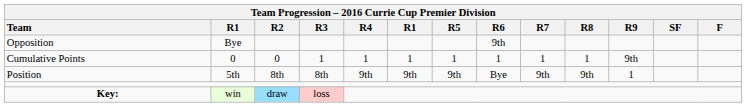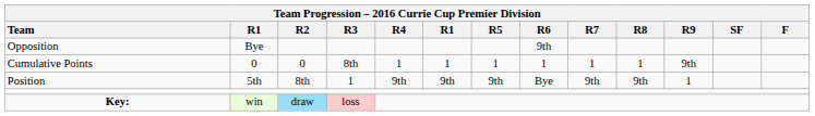 <table class="wikitable collapsible" style="text-align:center; line-height:100%; width:80%; font-size:90%">
 <tr>
 <th colspan=100%>Team Progression – 2016 Currie Cup Premier Division</th>
 </tr>
 <tr>
 <th style="text-align:left; width:28%;">Team</th>
 <th style="width:6%;">R1</th>
 <th style="width:6%;">R2</th>
 <th style="width:6%;">R3</th>
 <th style="width:6%;">R4</th>
 <th style="width:6%;">R1 </th>
 <th style="width:6%;">R5</th>
 <th style="width:6%;">R6</th>
 <th style="width:6%;">R7</th>
 <th style="width:6%;">R8</th>
 <th style="width:6%;">R9</th>
 <th style="width:6%;">SF</th>
 <th style="width:6%;">F</th>
 </tr>
 <tr>
 <td align=left>Opposition</td>
 <td>Bye</td>
 <td></td>
 <td></td>
 <td></td>
 <td></td>
 <td></td>
 <td>9th</td>
 <td></td>
 <td></td>
 <td></td>
 <td> </td>
 <td> </td>
 </tr>
 <tr>
 <td align=left>Cumulative Points</td>
 <td>0</td>
 <td>0</td>
-<td>1</td>
+<td>8th</td>
 <td>1</td>
 <td>1</td>
 <td>1</td>
 <td>1</td>
 <td>1</td>
 <td>1</td>
 <td>9th</td>
 <td> </td>
 <td> </td>
 </tr>
 <tr>
 <td align=left>Position</td>
 <td>5th</td>
 <td>8th</td>
-<td>8th</td>
+<td>1</td>
 <td>9th</td>
 <td>9th</td>
 <td>9th</td>
 <td>Bye</td>
 <td>9th</td>
 <td>9th</td>
 <td>1</td>
 <td> </td>
 <td> </td>
 </tr>
 <tr>
 <td colspan="100%" style="text-align:center;"></td>
 </tr>
 <tr>
 <td><strong>Key:</strong></td>
 <td style="background:#E8FFD8;">win</td>
 <td style="background:#97DEFF;">draw</td>
 <td style="background:#FFCCCC;">loss</td>
 <td colspan="100%"></td>
 </tr>
 </table>
